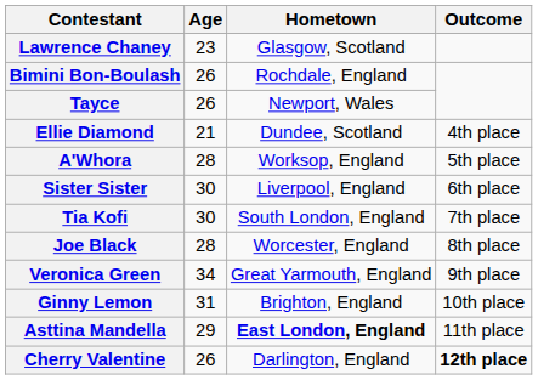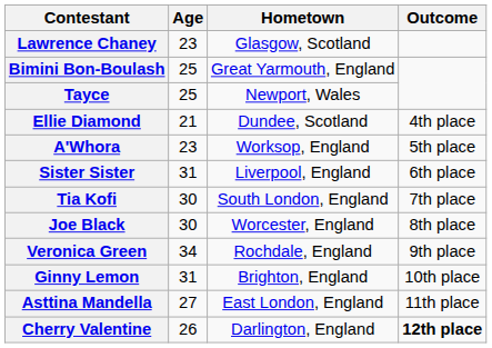 <table class="wikitable sortable" style="text-align:center;">
 <tr>
 <th scope="col">Contestant</th>
 <th scope="col">Age</th>
 <th scope="col">Hometown</th>
 <th scope="col">Outcome</th>
 </tr>
 <tr>
 <th scope="row"><a href='#'>Lawrence Chaney</a></th>
 <td>23</td>
 <td><a href='#'>Glasgow</a>, Scotland</td>
 <td></td>
 </tr>
 <tr>
 <th nowrap scope="row"><a href='#'>Bimini Bon-Boulash</a></th>
-<td>26</td>
-<td><a href='#'>Rochdale</a>, England</td>
+<td>25</td>
+<td nowrap><a href='#'>Great Yarmouth</a>, England</td>
 <td rowspan="2"></td>
 </tr>
 <tr>
 <th scope="row"><a href='#'>Tayce</a></th>
-<td>26</td>
+<td>25</td>
 <td><a href='#'>Newport</a>, Wales</td>
 </tr>
 <tr>
 <th scope="row"><a href='#'>Ellie Diamond</a></th>
 <td>21</td>
 <td><a href='#'>Dundee</a>, Scotland</td>
 <td>4th place</td>
 </tr>
 <tr>
 <th scope="row"><a href='#'>A'Whora</a></th>
-<td>28</td>
+<td>23</td>
 <td><a href='#'>Worksop</a>, England</td>
 <td>5th place</td>
 </tr>
 <tr>
 <th scope="row"><a href='#'>Sister Sister</a></th>
-<td>30</td>
+<td>31</td>
 <td><a href='#'>Liverpool</a>, England</td>
 <td>6th place</td>
 </tr>
 <tr>
 <th scope="row"><a href='#'>Tia Kofi</a></th>
 <td>30</td>
 <td><a href='#'>South London</a>, England</td>
 <td>7th place</td>
 </tr>
 <tr>
 <th scope="row"><a href='#'>Joe Black</a></th>
-<td>28</td>
+<td>30</td>
 <td><a href='#'>Worcester</a>, England</td>
 <td>8th place</td>
 </tr>
 <tr>
 <th scope="row"><a href='#'>Veronica Green</a></th>
 <td>34</td>
-<td nowrap><a href='#'>Great Yarmouth</a>, England</td>
+<td><a href='#'>Rochdale</a>, England</td>
 <td>9th place</td>
 </tr>
 <tr>
 <th scope="row"><a href='#'>Ginny Lemon</a></th>
 <td>31</td>
 <td><a href='#'>Brighton</a>, England</td>
 <td nowrap>10th place</td>
 </tr>
 <tr>
 <th scope="row"><a href='#'>Asttina Mandella</a></th>
-<td>29</td>
-<td><strong><a href='#'>East London</a>, England</strong></td>
+<td>27</td>
+<td><a href='#'>East London</a>, England</td>
 <td>11th place</td>
 </tr>
 <tr>
 <th scope="row"><a href='#'>Cherry Valentine</a></th>
 <td>26</td>
 <td><a href='#'>Darlington</a>, England</td>
 <td><strong>12th place</strong></td>
 </tr>
 </table>
